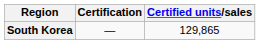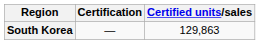 <table class="wikitable plainrowheaders" style="text-align:center">
 <tr>
 <th scope="col">Region</th>
 <th scope="col">Certification</th>
 <th scope="col"><a href='#'>Certified units</a>/sales</th>
 </tr>
 <tr>
 <th scope="row">South Korea</th>
 <td>—</td>
-<td align="center">129,865</td>
+<td align="center">129,863</td>
 </tr>
 </table>
